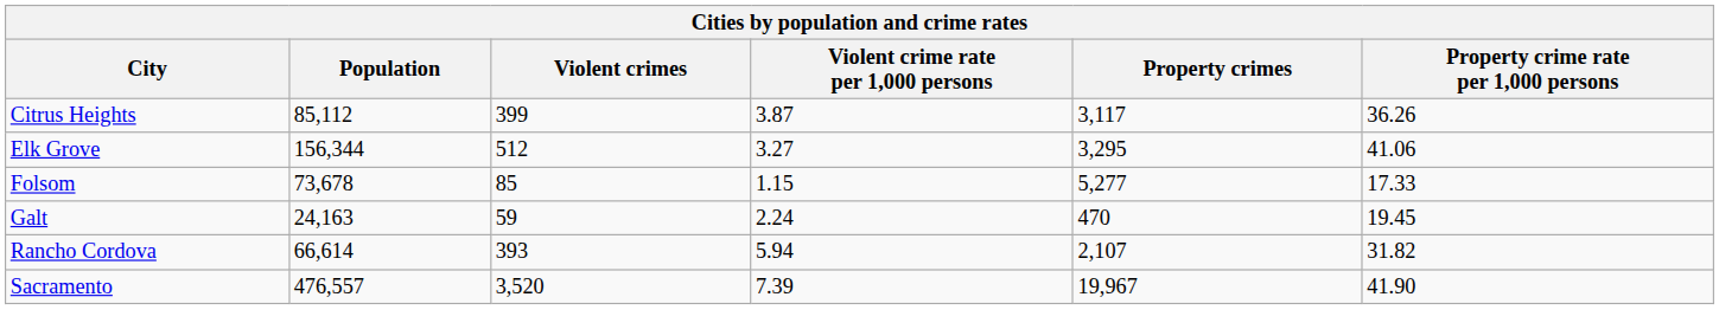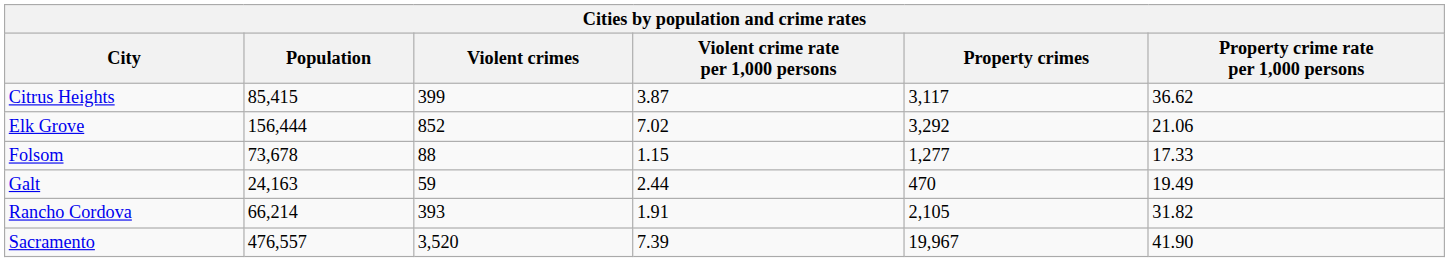 <table class="wikitable collapsible collapsed sortable" style="width: 100%;">
 <tr>
 <th colspan="9">Cities by population and crime rates</th>
 </tr>
 <tr>
 <th>City</th>
 <th data-sort-type="number">Population</th>
 <th data-sort-type="number">Violent crimes</th>
 <th data-sort-type="number">Violent crime rate<br>per 1,000 persons</th>
 <th data-sort-type="number">Property crimes</th>
 <th data-sort-type="number">Property crime rate<br>per 1,000 persons</th>
 </tr>
 <tr>
 <td><a href='#'>Citrus Heights</a></td>
-<td>85,112</td>
+<td>85,415</td>
 <td>399</td>
 <td>3.87</td>
 <td>3,117</td>
-<td>36.26</td>
+<td>36.62</td>
 </tr>
 <tr>
 <td><a href='#'>Elk Grove</a></td>
-<td>156,344</td>
-<td>512</td>
-<td>3.27</td>
-<td>3,295</td>
-<td>41.06</td>
+<td>156,444</td>
+<td>852</td>
+<td>7.02</td>
+<td>3,292</td>
+<td>21.06</td>
 </tr>
 <tr>
 <td><a href='#'>Folsom</a></td>
 <td>73,678</td>
-<td>85</td>
+<td>88</td>
 <td>1.15</td>
-<td>5,277</td>
+<td>1,277</td>
 <td>17.33</td>
 </tr>
 <tr>
 <td><a href='#'>Galt</a></td>
 <td>24,163</td>
 <td>59</td>
-<td>2.24</td>
+<td>2.44</td>
 <td>470</td>
-<td>19.45</td>
+<td>19.49</td>
 </tr>
 <tr>
 <td><a href='#'>Rancho Cordova</a></td>
-<td>66,614</td>
+<td>66,214</td>
 <td>393</td>
-<td>5.94</td>
-<td>2,107</td>
+<td>1.91</td>
+<td>2,105</td>
 <td>31.82</td>
 </tr>
 <tr>
 <td><a href='#'>Sacramento</a></td>
 <td>476,557</td>
 <td>3,520</td>
 <td>7.39</td>
 <td>19,967</td>
 <td>41.90</td>
 </tr>
 </table>
